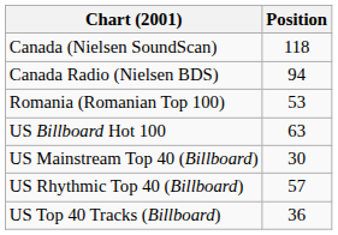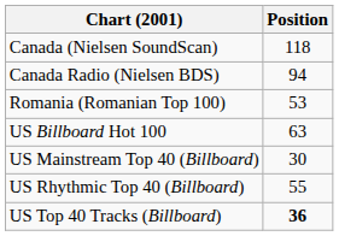 <table class="wikitable sortable">
 <tr>
 <th>Chart (2001)</th>
 <th>Position</th>
 </tr>
 <tr>
 <td>Canada (Nielsen SoundScan)</td>
 <td align="center">118</td>
 </tr>
 <tr>
 <td>Canada Radio (Nielsen BDS)</td>
 <td align="center">94</td>
 </tr>
 <tr>
 <td>Romania (Romanian Top 100)</td>
 <td align="center">53</td>
 </tr>
 <tr>
 <td>US <em>Billboard</em> Hot 100</td>
 <td align="center">63</td>
 </tr>
 <tr>
 <td>US Mainstream Top 40 (<em>Billboard</em>)</td>
 <td align="center">30</td>
 </tr>
 <tr>
 <td>US Rhythmic Top 40 (<em>Billboard</em>)</td>
-<td align="center">57</td>
+<td align="center">55</td>
 </tr>
 <tr>
 <td>US Top 40 Tracks (<em>Billboard</em>)</td>
-<td align="center">36</td>
+<td align="center"><strong>36</strong></td>
 </tr>
 </table>
